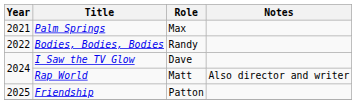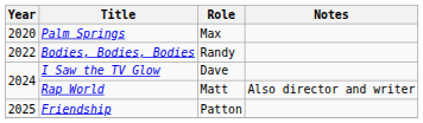 <table class="wikitable">
 <tr>
 <th>Year</th>
 <th>Title</th>
 <th>Role</th>
 <th>Notes</th>
 </tr>
 <tr>
-<td>2021</td>
+<td>2020</td>
 <td><em><a href='#'>Palm Springs</a></em></td>
 <td>Max</td>
 <td></td>
 </tr>
 <tr>
 <td>2022</td>
 <td><em><a href='#'>Bodies, Bodies, Bodies</a></em></td>
 <td>Randy</td>
 <td></td>
 </tr>
 <tr>
 <td rowspan="2">2024</td>
 <td><em><a href='#'>I Saw the TV Glow</a></em></td>
 <td>Dave</td>
 <td></td>
 </tr>
 <tr>
 <td><em><a href='#'>Rap World</a></em></td>
 <td>Matt</td>
 <td>Also director and writer</td>
 </tr>
 <tr>
 <td>2025</td>
 <td><em><a href='#'>Friendship</a></em></td>
 <td>Patton</td>
 <td></td>
 </tr>
 <tr>
 </tr>
 </table>
